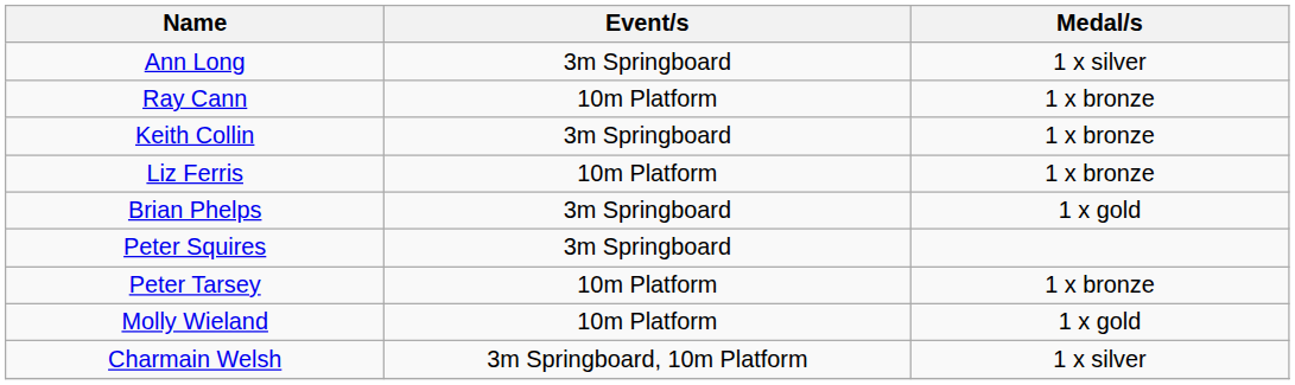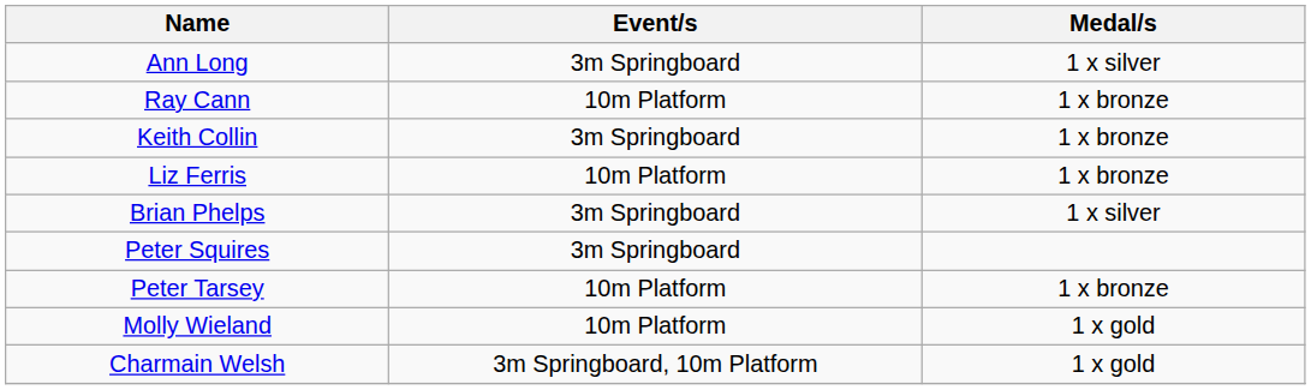 <table class="wikitable" style="text-align: center">
 <tr>
 <th width=250>Name</th>
 <th width=350>Event/s</th>
 <th width=250>Medal/s</th>
 </tr>
 <tr>
 <td><a href='#'>Ann Long</a></td>
 <td>3m Springboard</td>
 <td>1 x silver</td>
 </tr>
 <tr>
 <td><a href='#'>Ray Cann</a></td>
 <td>10m Platform</td>
 <td>1 x bronze</td>
 </tr>
 <tr>
 <td><a href='#'>Keith Collin</a></td>
 <td>3m Springboard</td>
 <td>1 x bronze</td>
 </tr>
 <tr>
 <td><a href='#'>Liz Ferris</a></td>
 <td>10m Platform</td>
 <td>1 x bronze</td>
 </tr>
 <tr>
 <td><a href='#'>Brian Phelps</a></td>
 <td>3m Springboard</td>
-<td>1 x gold</td>
+<td>1 x silver</td>
 </tr>
 <tr>
 <td><a href='#'>Peter Squires</a></td>
 <td>3m Springboard</td>
 <td></td>
 </tr>
 <tr>
 <td><a href='#'>Peter Tarsey</a></td>
 <td>10m Platform</td>
 <td>1 x bronze</td>
 </tr>
 <tr>
 <td><a href='#'>Molly Wieland</a></td>
 <td>10m Platform</td>
 <td>1 x gold</td>
 </tr>
 <tr>
 <td><a href='#'>Charmain Welsh</a></td>
 <td>3m Springboard, 10m Platform</td>
-<td>1 x silver</td>
+<td>1 x gold</td>
 </tr>
 <tr>
 </tr>
 </table>
